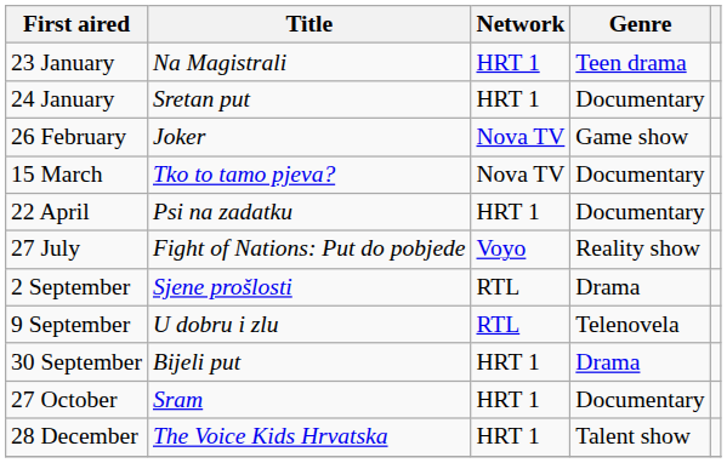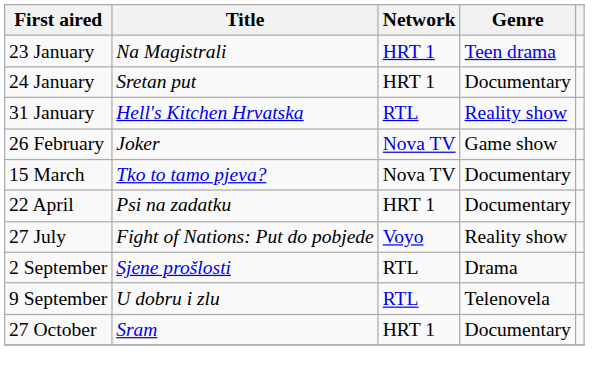 <table class="wikitable sortable">
 <tr>
 <th>First aired</th>
 <th>Title</th>
 <th>Network</th>
 <th>Genre</th>
 <th></th>
 </tr>
 <tr>
 <td>23 January</td>
 <td><em>Na Magistrali</em></td>
 <td><a href='#'>HRT 1</a></td>
 <td><a href='#'>Teen drama</a></td>
 <td></td>
 </tr>
 <tr>
 <td>24 January</td>
 <td><em>Sretan put</em></td>
 <td>HRT 1</td>
 <td>Documentary</td>
+<td></td>
+</tr>
+<tr>
+<td>31 January</td>
+<td><em><a href='#'>Hell's Kitchen Hrvatska</a></em></td>
+<td><a href='#'>RTL</a></td>
+<td><a href='#'>Reality show</a></td>
 <td></td>
 </tr>
 <tr>
 <td>26 February</td>
 <td><em>Joker</em></td>
 <td><a href='#'>Nova TV</a></td>
 <td>Game show</td>
 </tr>
 <tr>
 <td>15 March</td>
 <td><em><a href='#'>Tko to tamo pjeva?</a></em></td>
 <td>Nova TV</td>
 <td>Documentary</td>
 <td></td>
 </tr>
 <tr>
 <td>22 April</td>
 <td><em>Psi na zadatku</em></td>
 <td>HRT 1</td>
 <td>Documentary</td>
 </tr>
 <tr>
 <td>27 July</td>
 <td><em>Fight of Nations: Put do pobjede</em></td>
 <td><a href='#'>Voyo</a></td>
 <td>Reality show</td>
 <td></td>
 </tr>
 <tr>
 <td>2 September</td>
 <td><em><a href='#'>Sjene prošlosti</a></em></td>
 <td>RTL</td>
 <td>Drama</td>
 <td></td>
 </tr>
 <tr>
 <td>9 September</td>
 <td><em>U dobru i zlu</em></td>
 <td><a href='#'>RTL</a></td>
 <td>Telenovela</td>
 <td></td>
 </tr>
 <tr>
-<td>30 September</td>
-<td><em>Bijeli put</em></td>
-<td>HRT 1</td>
-<td><a href='#'>Drama</a></td>
-<td></td>
-</tr>
-<tr>
 <td>27 October</td>
 <td><em><a href='#'>Sram</a></em></td>
 <td>HRT 1</td>
 <td>Documentary</td>
 <td></td>
 </tr>
 <tr>
-<td>28 December</td>
-<td><em><a href='#'>The Voice Kids Hrvatska</a></em></td>
-<td>HRT 1</td>
-<td>Talent show</td>
-<td></td>
-</tr>
-<tr>
 </tr>
 </table>
